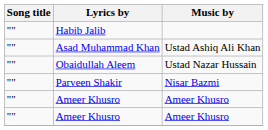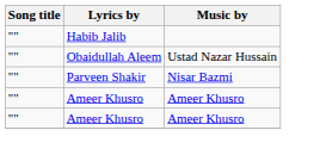 <table class="wikitable">
 <tr>
 <th>Song title</th>
 <th>Lyrics by</th>
 <th>Music by</th>
 </tr>
 <tr>
 <td>""</td>
 <td><a href='#'>Habib Jalib</a></td>
 <td></td>
-</tr>
-<tr>
-<td>""</td>
-<td><a href='#'>Asad Muhammad Khan</a></td>
-<td>Ustad Ashiq Ali Khan</td>
 </tr>
 <tr>
 <td>""</td>
 <td><a href='#'>Obaidullah Aleem</a></td>
 <td>Ustad Nazar Hussain</td>
 </tr>
 <tr>
 <td>""</td>
 <td><a href='#'>Parveen Shakir</a></td>
 <td><a href='#'>Nisar Bazmi</a></td>
 </tr>
 <tr>
 <td>""</td>
 <td><a href='#'>Ameer Khusro</a></td>
 <td><a href='#'>Ameer Khusro</a></td>
 </tr>
 <tr>
 <td>""</td>
 <td><a href='#'>Ameer Khusro</a></td>
 <td><a href='#'>Ameer Khusro</a></td>
 </tr>
 <tr>
 </tr>
 </table>
